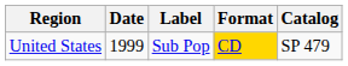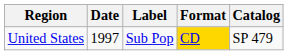 <table class="wikitable">
 <tr>
 <th>Region</th>
 <th>Date</th>
 <th>Label</th>
 <th>Format</th>
 <th>Catalog</th>
 </tr>
 <tr>
 <td><a href='#'>United States</a></td>
-<td>1999</td>
+<td>1997</td>
 <td><a href='#'>Sub Pop</a></td>
 <td style="background: gold;"><a href='#'>CD</a></td>
 <td>SP 479</td>
 </tr>
 </table>
